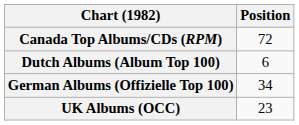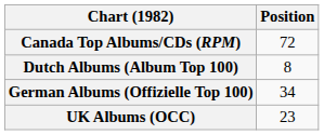 <table class="wikitable sortable plainrowheaders" style="text-align:center">
 <tr>
 <th scope="col">Chart (1982)</th>
 <th scope="col">Position</th>
 </tr>
 <tr>
 <th scope="row">Canada Top Albums/CDs (<em>RPM</em>)</th>
 <td>72</td>
 </tr>
 <tr>
 <th scope="row">Dutch Albums (Album Top 100)</th>
-<td>6</td>
+<td>8</td>
 </tr>
 <tr>
 <th scope="row">German Albums (Offizielle Top 100)</th>
 <td>34</td>
 </tr>
 <tr>
 <th scope="row">UK Albums (OCC)</th>
 <td>23</td>
 </tr>
 </table>
